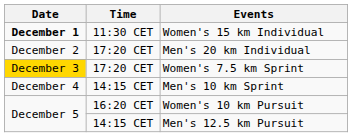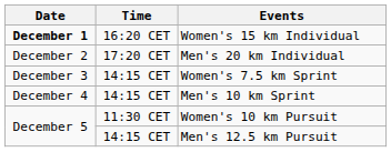 <table class="wikitable" style="text-align: center" width="400">
 <tr>
 <th>Date</th>
 <th>Time</th>
 <th>Events</th>
 </tr>
 <tr>
 <td><strong>December 1</strong></td>
-<td>11:30 CET</td>
+<td>16:20 CET</td>
 <td style="text-align: left">Women's 15 km Individual</td>
 </tr>
 <tr>
 <td>December 2</td>
 <td>17:20 CET</td>
 <td style="text-align: left">Men's 20 km Individual</td>
 </tr>
 <tr>
-<td style="background: gold;">December 3</td>
-<td>17:20 CET</td>
+<td>December 3</td>
+<td>14:15 CET</td>
 <td style="text-align: left">Women's 7.5 km Sprint</td>
 </tr>
 <tr>
 <td>December 4</td>
 <td>14:15 CET</td>
 <td style="text-align: left">Men's 10 km Sprint</td>
 </tr>
 <tr>
 <td rowspan=2>December 5</td>
-<td>16:20 CET</td>
+<td>11:30 CET</td>
 <td style="text-align: left">Women's 10 km Pursuit</td>
 </tr>
 <tr>
 <td>14:15 CET</td>
 <td style="text-align: left">Men's 12.5 km Pursuit</td>
 </tr>
 </table>
